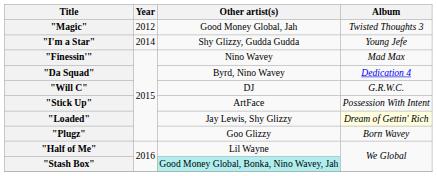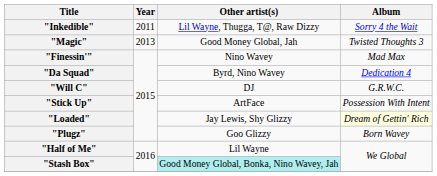 <table class="wikitable plainrowheaders" style="text-align:center;">
 <tr>
 <th scope="col" style="width:13em;">Title</th>
 <th scope="col">Year</th>
 <th scope="col">Other artist(s)</th>
 <th scope="col">Album</th>
 </tr>
 <tr>
+<th scope="row">"Inkedible"</th>
+<td rowspan="1">2011</td>
+<td><a href='#'>Lil Wayne</a>, Thugga, T@, Raw Dizzy</td>
+<td><em><a href='#'>Sorry 4 the Wait</a></em></td>
+</tr>
+<tr>
 <th scope="row">"Magic"</th>
-<td rowspan="1">2012</td>
+<td rowspan="1">2013</td>
 <td>Good Money Global, Jah</td>
 <td><em>Twisted Thoughts 3</em></td>
-</tr>
-<tr>
-<th scope="row">"I'm a Star"</th>
-<td rowspan="1">2014</td>
-<td>Shy Glizzy, Gudda Gudda</td>
-<td><em>Young Jefe</em></td>
 </tr>
 <tr>
 <th scope="row">"Finessin'"</th>
 <td rowspan="6">2015</td>
 <td>Nino Wavey</td>
 <td><em>Mad Max</em></td>
 </tr>
 <tr>
 <th scope="row">"Da Squad"</th>
 <td>Byrd, Nino Wavey</td>
 <td><em><a href='#'>Dedication 4</a></em></td>
 </tr>
 <tr>
 <th scope="row">"Will C"</th>
 <td>DJ</td>
 <td><em>G.R.W.C.</em></td>
 </tr>
 <tr>
 <th scope="row">"Stick Up"</th>
 <td>ArtFace</td>
 <td><em>Possession With Intent</em></td>
 </tr>
 <tr>
 <th scope="row">"Loaded"</th>
 <td>Jay Lewis, Shy Glizzy</td>
 <td style="background: lightyellow;"><em>Dream of Gettin' Rich</em></td>
 </tr>
 <tr>
 <th scope="row">"Plugz"</th>
 <td>Goo Glizzy</td>
 <td><em>Born Wavey</em></td>
 </tr>
 <tr>
 <th scope="row">"Half of Me"</th>
 <td rowspan="2">2016</td>
 <td>Lil Wayne</td>
 <td rowspan="2"><em>We Global</em></td>
 </tr>
 <tr>
 <th scope="row">"Stash Box"</th>
 <td style="background: paleturquoise;">Good Money Global, Bonka, Nino Wavey, Jah</td>
 </tr>
 <tr>
 </tr>
 </table>
